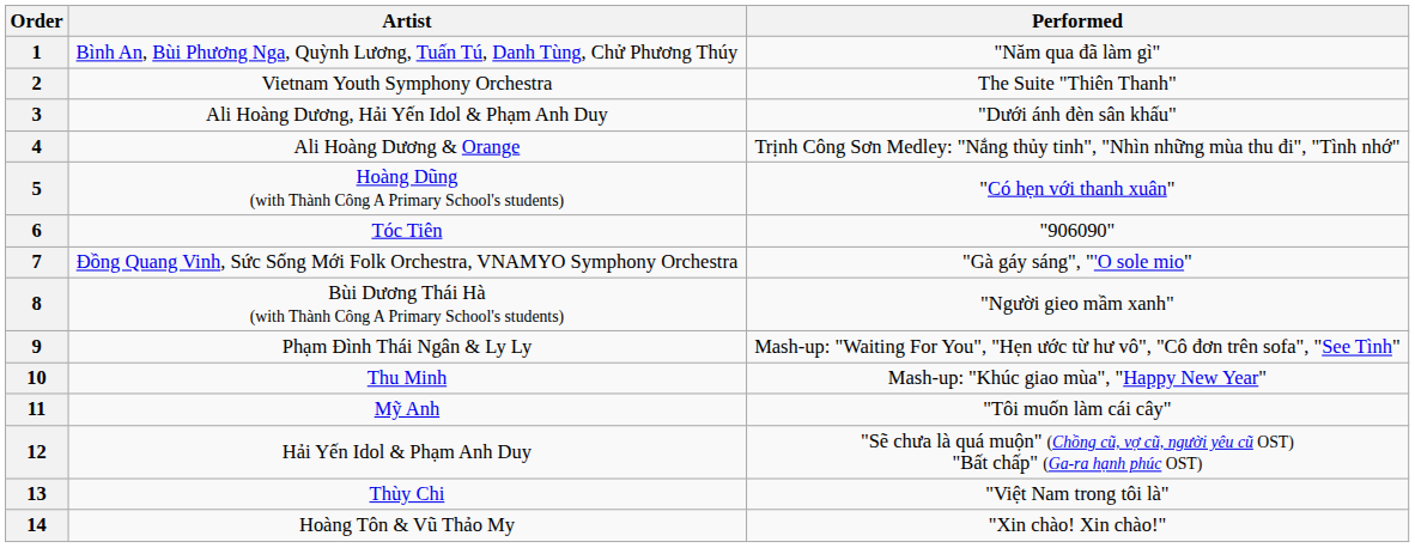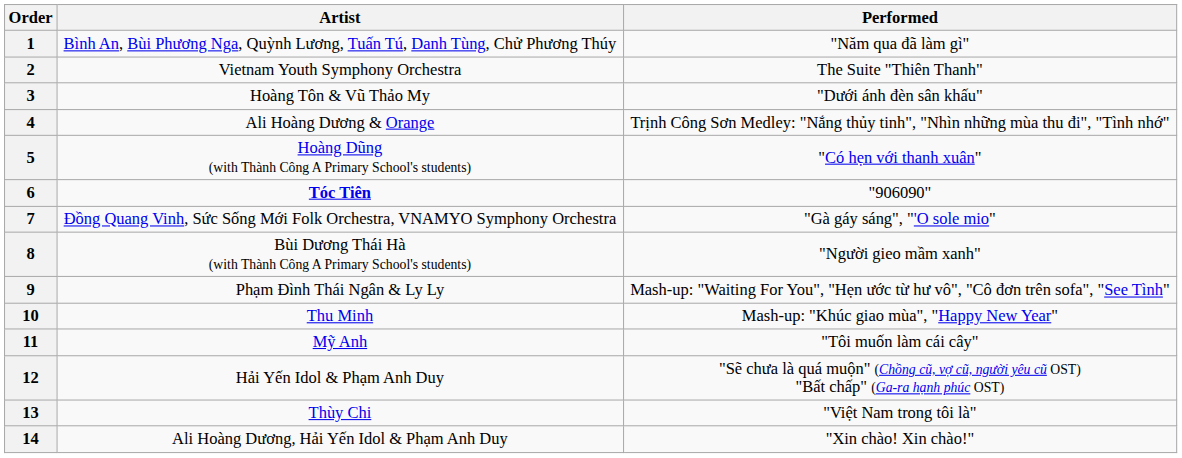 <table class="wikitable" style="text-align:center; width:71.9%;">
 <tr>
 <th>Order</th>
 <th>Artist</th>
 <th>Performed</th>
 </tr>
 <tr>
 <th>1</th>
 <td><a href='#'>Bình An</a>, <a href='#'>Bùi Phương Nga</a>, Quỳnh Lương, <a href='#'>Tuấn Tú</a>, <a href='#'>Danh Tùng</a>, Chử Phương Thúy</td>
 <td>"Năm qua đã làm gì"</td>
 </tr>
 <tr>
 <th>2</th>
 <td>Vietnam Youth Symphony Orchestra</td>
 <td>The Suite "Thiên Thanh"</td>
 </tr>
 <tr>
 <th>3</th>
-<td>Ali Hoàng Dương, Hải Yến Idol & Phạm Anh Duy</td>
+<td>Hoàng Tôn & Vũ Thảo My</td>
 <td>"Dưới ánh đèn sân khấu"</td>
 </tr>
 <tr>
 <th>4</th>
 <td>Ali Hoàng Dương & <a href='#'>Orange</a></td>
 <td>Trịnh Công Sơn Medley: "Nắng thủy tinh", "Nhìn những mùa thu đi", "Tình nhớ"</td>
 </tr>
 <tr>
 <th>5</th>
 <td><a href='#'>Hoàng Dũng</a><br><small>(with Thành Công A Primary School's students)</small></td>
 <td>"<a href='#'>Có hẹn với thanh xuân</a>"</td>
 </tr>
 <tr>
 <th>6</th>
-<td><a href='#'>Tóc Tiên</a></td>
+<td><strong><a href='#'>Tóc Tiên</a></strong></td>
 <td>"906090"</td>
 </tr>
 <tr>
 <th>7</th>
 <td><a href='#'>Đồng Quang Vinh</a>, Sức Sống Mới Folk Orchestra, VNAMYO Symphony Orchestra</td>
 <td>"Gà gáy sáng", "<a href='#'>'O sole mio</a>"</td>
 </tr>
 <tr>
 <th>8</th>
 <td>Bùi Dương Thái Hà<br><small>(with Thành Công A Primary School's students)</small></td>
 <td>"Người gieo mầm xanh"</td>
 </tr>
 <tr>
 <th>9</th>
 <td>Phạm Đình Thái Ngân & Ly Ly</td>
 <td>Mash-up: "Waiting For You", "Hẹn ước từ hư vô", "Cô đơn trên sofa", "<a href='#'>See Tình</a>"</td>
 </tr>
 <tr>
 <th>10</th>
 <td><a href='#'>Thu Minh</a></td>
 <td>Mash-up: "Khúc giao mùa", "<a href='#'>Happy New Year</a>"</td>
 </tr>
 <tr>
 <th>11</th>
 <td><a href='#'>Mỹ Anh</a></td>
 <td>"Tôi muốn làm cái cây"</td>
 </tr>
 <tr>
 <th>12</th>
 <td>Hải Yến Idol & Phạm Anh Duy</td>
 <td>"Sẽ chưa là quá muộn" <small>(<em><a href='#'>Chồng cũ, vợ cũ, người yêu cũ</a></em> OST)</small><br>"Bất chấp" <small>(<em><a href='#'>Ga-ra hạnh phúc</a></em> OST)</small></td>
 </tr>
 <tr>
 <th>13</th>
 <td><a href='#'>Thùy Chi</a></td>
 <td>"Việt Nam trong tôi là"</td>
 </tr>
 <tr>
 <th>14</th>
-<td>Hoàng Tôn & Vũ Thảo My</td>
+<td>Ali Hoàng Dương, Hải Yến Idol & Phạm Anh Duy</td>
 <td>"Xin chào! Xin chào!"</td>
 </tr>
 </table>
